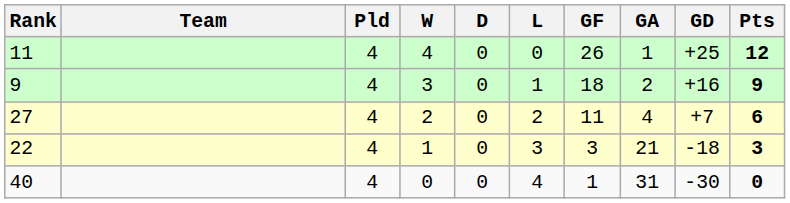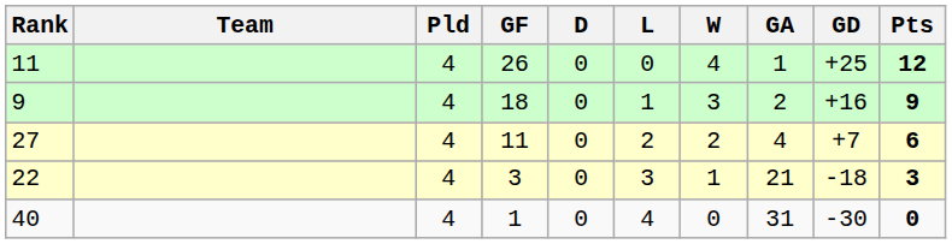 <table class=wikitable style="text-align:center">
 <tr>
 <th width="30">Rank</th>
 <th width="180">Team</th>
 <th width="30">Pld</th>
-<th width="30">W</th>
+<th width="30">GF</th>
 <th width="30">D</th>
 <th width="30">L</th>
-<th width="30">GF</th>
+<th width="30">W</th>
 <th width="30">GA</th>
 <th width="30">GD</th>
 <th width="30">Pts</th>
 </tr>
 <tr bgcolor=ccffcc>
 <td align=left>11</td>
 <td align=left></td>
 <td>4</td>
-<td>4</td>
+<td>26</td>
 <td>0</td>
 <td>0</td>
-<td>26</td>
+<td>4</td>
 <td>1</td>
 <td>+25</td>
 <td><strong>12</strong></td>
 </tr>
 <tr bgcolor=ccffcc>
 <td align=left>9</td>
 <td align=left></td>
 <td>4</td>
-<td>3</td>
+<td>18</td>
 <td>0</td>
 <td>1</td>
-<td>18</td>
+<td>3</td>
 <td>2</td>
 <td>+16</td>
 <td><strong>9</strong></td>
 </tr>
 <tr bgcolor="#ffffcc">
 <td align=left>27</td>
 <td align=left></td>
 <td>4</td>
-<td>2</td>
+<td>11</td>
 <td>0</td>
 <td>2</td>
-<td>11</td>
+<td>2</td>
 <td>4</td>
 <td>+7</td>
 <td><strong>6</strong></td>
 </tr>
 <tr bgcolor="#ffffcc">
 <td align=left>22</td>
 <td align=left></td>
 <td>4</td>
-<td>1</td>
+<td>3</td>
 <td>0</td>
 <td>3</td>
-<td>3</td>
+<td>1</td>
 <td>21</td>
 <td>-18</td>
 <td><strong>3</strong></td>
 </tr>
 <tr>
 <td align=left>40</td>
 <td align=left></td>
 <td>4</td>
-<td>0</td>
+<td>1</td>
 <td>0</td>
 <td>4</td>
-<td>1</td>
+<td>0</td>
 <td>31</td>
 <td>-30</td>
 <td><strong>0</strong></td>
 </tr>
 </table>
